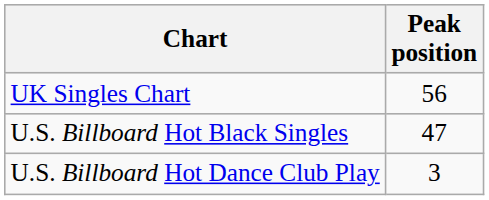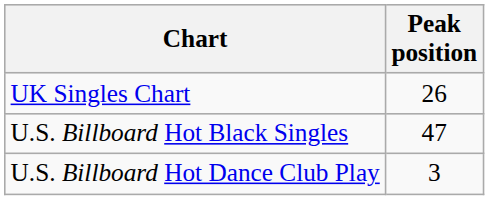 <table class="wikitable sortable">
 <tr>
 <th>Chart</th>
 <th>Peak<br>position</th>
 </tr>
 <tr>
 <td><a href='#'>UK Singles Chart</a></td>
-<td style="text-align:center;">56</td>
+<td style="text-align:center;">26</td>
 </tr>
 <tr>
 <td>U.S. <em>Billboard</em> <a href='#'>Hot Black Singles</a></td>
 <td style="text-align:center;">47</td>
 </tr>
 <tr>
 <td>U.S. <em>Billboard</em> <a href='#'>Hot Dance Club Play</a></td>
 <td style="text-align:center;">3</td>
 </tr>
 </table>
